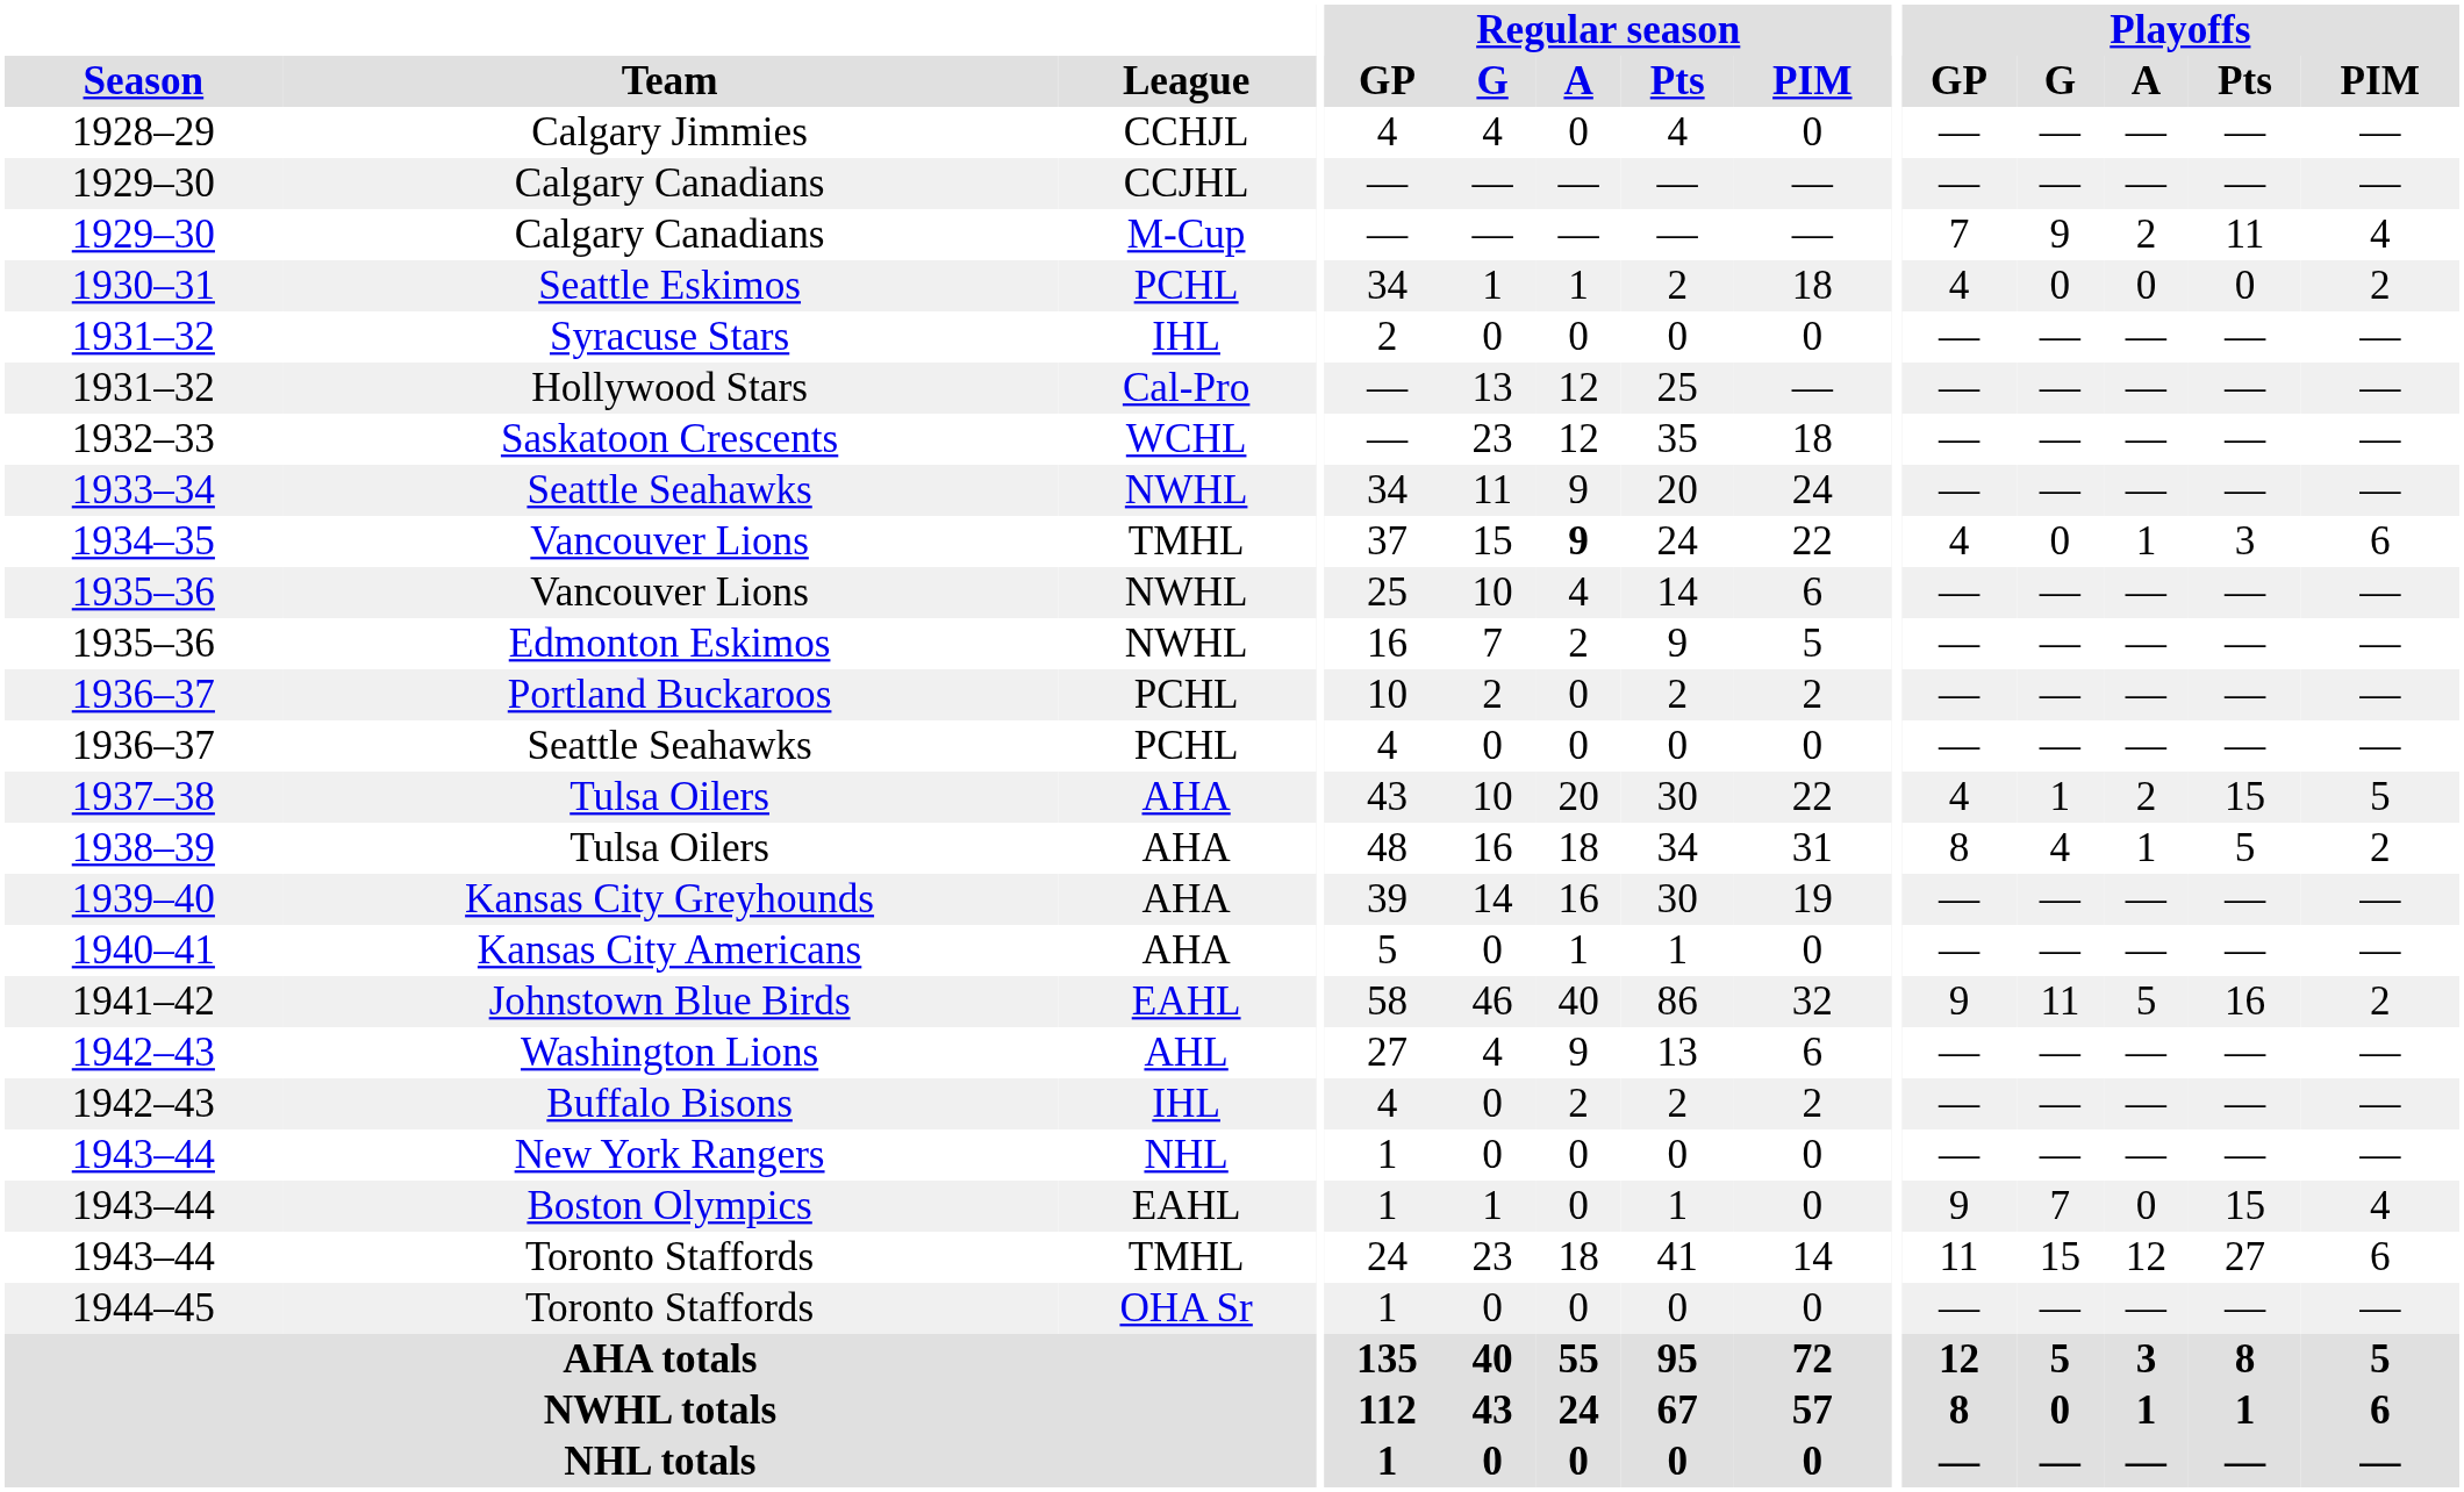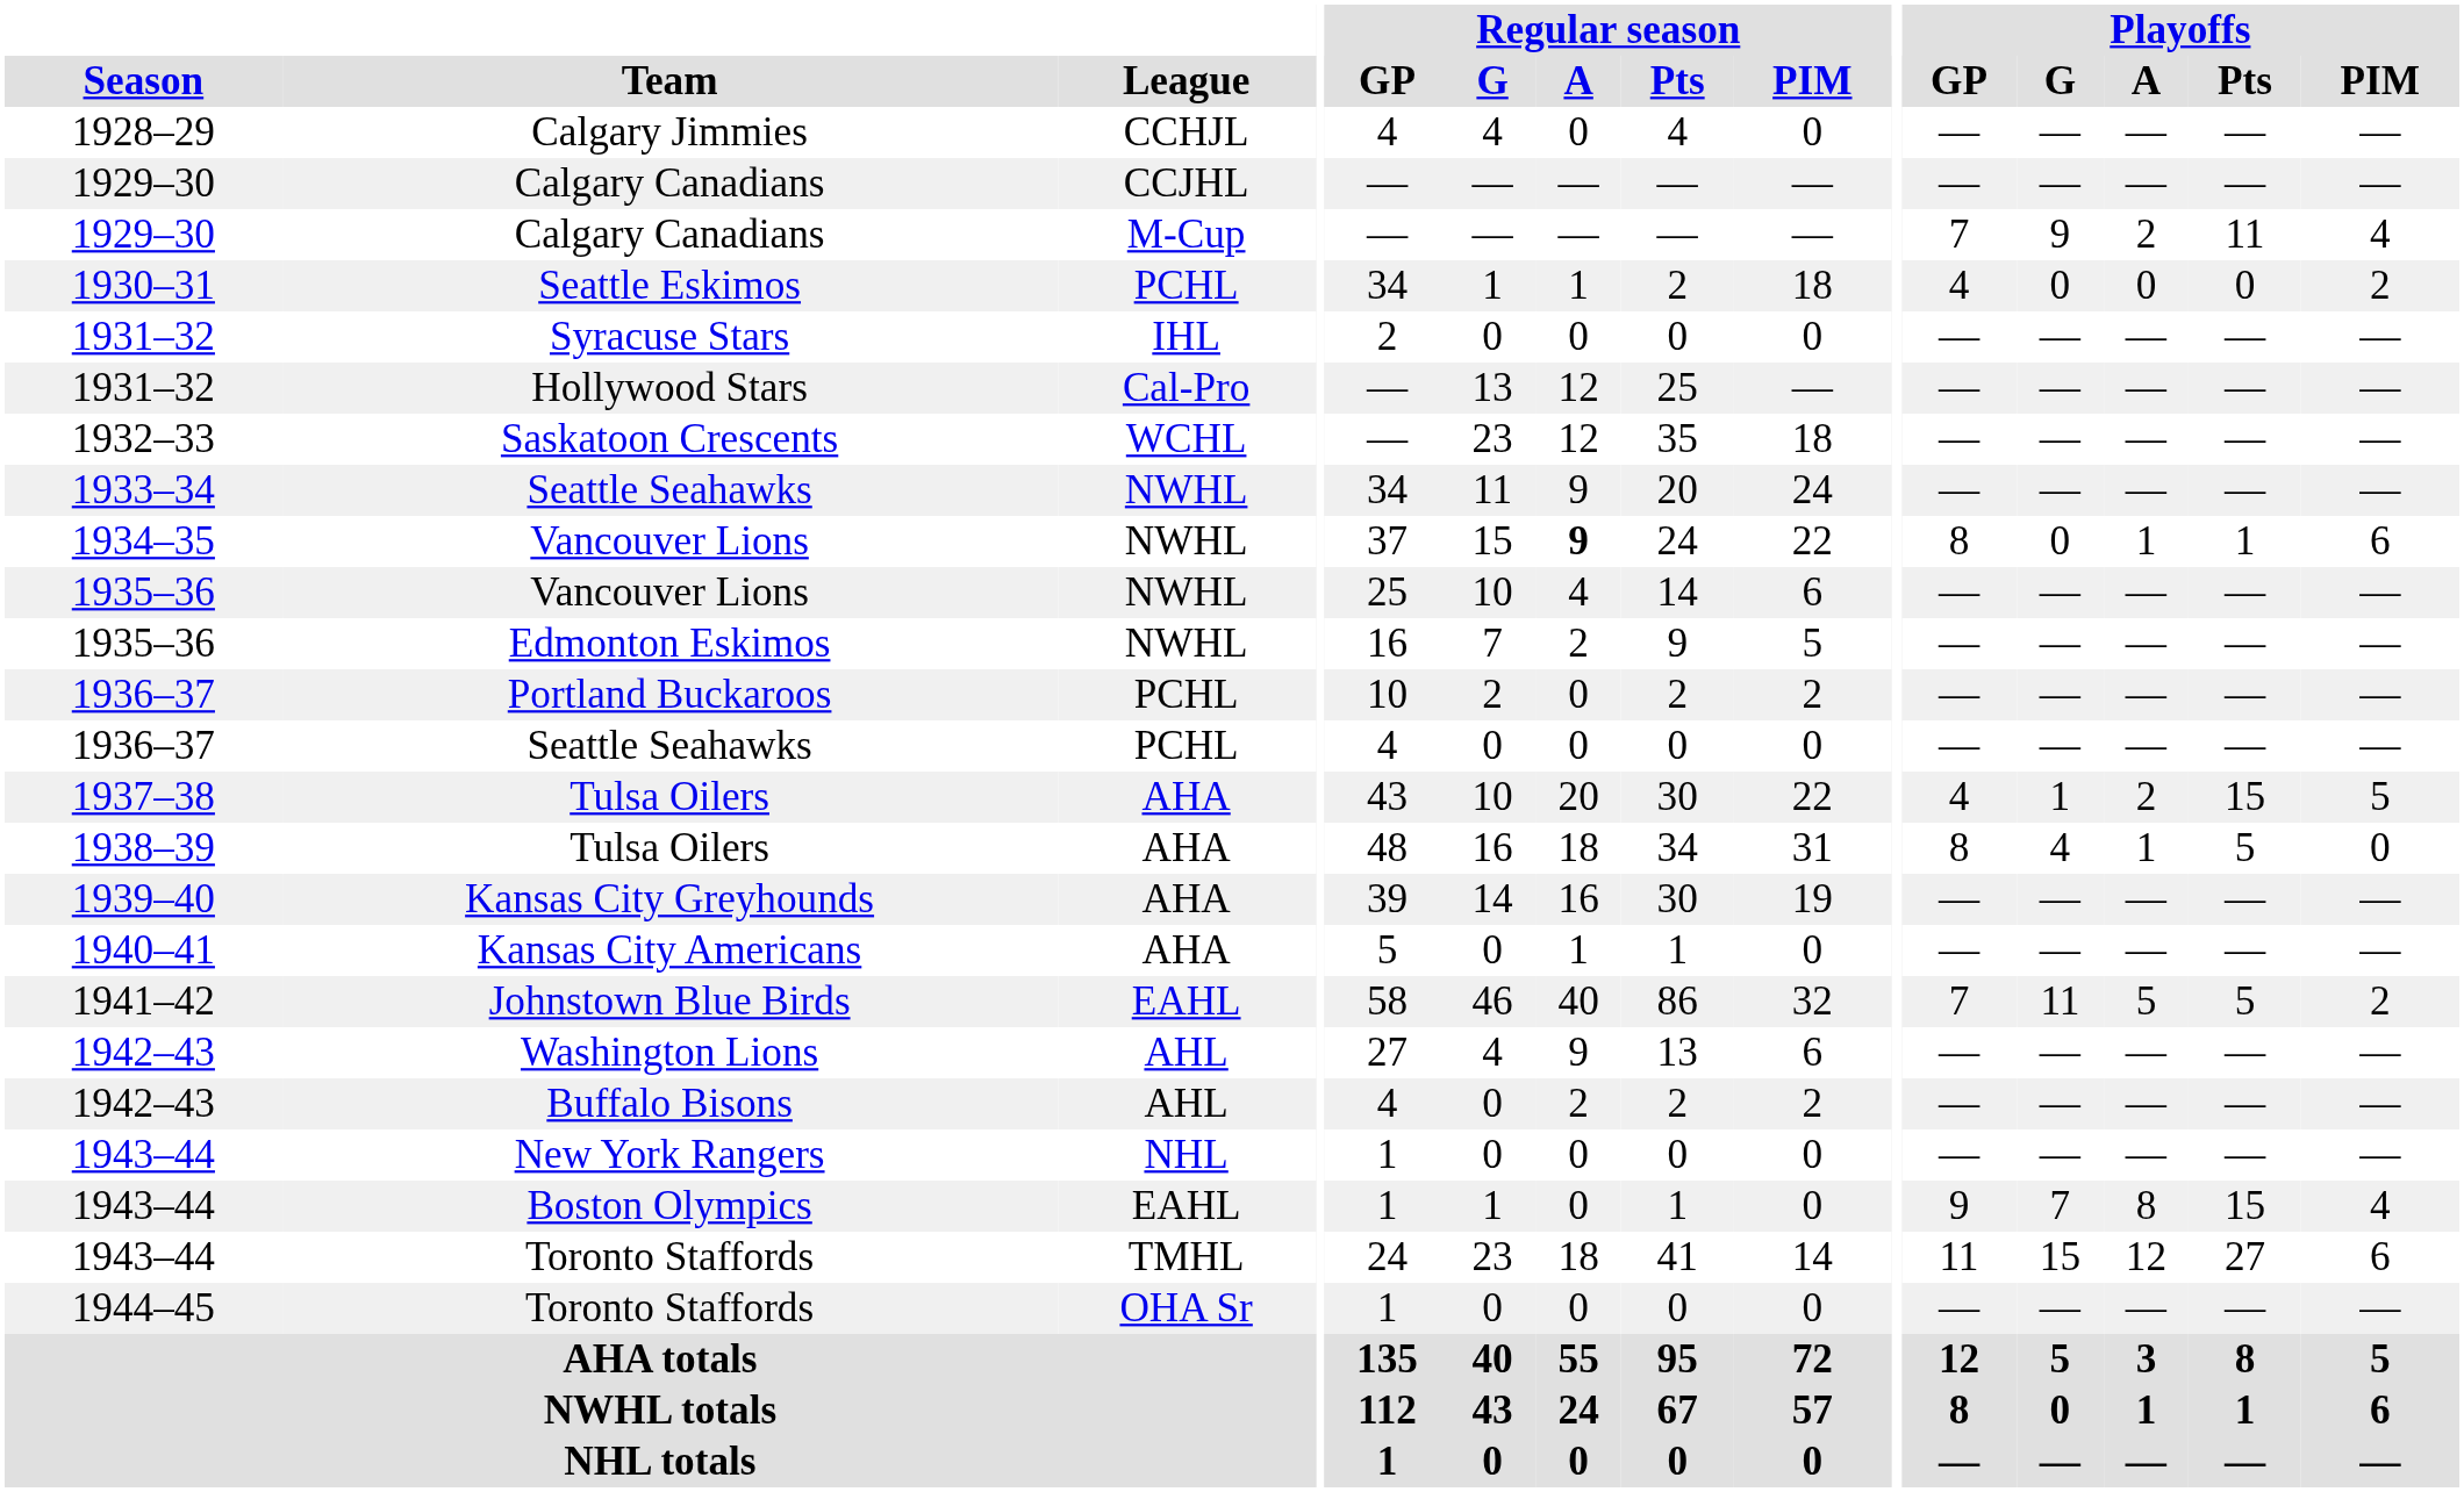 <table border="0" cellpadding="1" cellspacing="0" style="text-align:center; width:60em">
 <tr bgcolor="#e0e0e0">
 <th colspan="3" bgcolor="#ffffff"></th>
 <th rowspan="100" bgcolor="#ffffff"></th>
 <th colspan="5"><a href='#'>Regular season</a></th>
 <th rowspan="100" bgcolor="#ffffff"></th>
 <th colspan="5"><a href='#'>Playoffs</a></th>
 </tr>
 <tr bgcolor="#e0e0e0">
 <th><a href='#'>Season</a></th>
 <th>Team</th>
 <th>League</th>
 <th>GP</th>
 <th><a href='#'>G</a></th>
 <th><a href='#'>A</a></th>
 <th><a href='#'>Pts</a></th>
 <th><a href='#'>PIM</a></th>
 <th>GP</th>
 <th>G</th>
 <th>A</th>
 <th>Pts</th>
 <th>PIM</th>
 </tr>
 <tr>
 <td>1928–29</td>
 <td>Calgary Jimmies</td>
 <td>CCHJL</td>
 <td>4</td>
 <td>4</td>
 <td>0</td>
 <td>4</td>
 <td>0</td>
 <td>—</td>
 <td>—</td>
 <td>—</td>
 <td>—</td>
 <td>—</td>
 </tr>
 <tr bgcolor="#f0f0f0">
 <td>1929–30</td>
 <td>Calgary Canadians</td>
 <td>CCJHL</td>
 <td>—</td>
 <td>—</td>
 <td>—</td>
 <td>—</td>
 <td>—</td>
 <td>—</td>
 <td>—</td>
 <td>—</td>
 <td>—</td>
 <td>—</td>
 </tr>
 <tr>
 <td><a href='#'>1929–30</a></td>
 <td>Calgary Canadians</td>
 <td><a href='#'>M-Cup</a></td>
 <td>—</td>
 <td>—</td>
 <td>—</td>
 <td>—</td>
 <td>—</td>
 <td>7</td>
 <td>9</td>
 <td>2</td>
 <td>11</td>
 <td>4</td>
 </tr>
 <tr bgcolor="#f0f0f0">
 <td><a href='#'>1930–31</a></td>
 <td><a href='#'>Seattle Eskimos</a></td>
 <td><a href='#'>PCHL</a></td>
 <td>34</td>
 <td>1</td>
 <td>1</td>
 <td>2</td>
 <td>18</td>
 <td>4</td>
 <td>0</td>
 <td>0</td>
 <td>0</td>
 <td>2</td>
 </tr>
 <tr>
 <td><a href='#'>1931–32</a></td>
 <td><a href='#'>Syracuse Stars</a></td>
 <td><a href='#'>IHL</a></td>
 <td>2</td>
 <td>0</td>
 <td>0</td>
 <td>0</td>
 <td>0</td>
 <td>—</td>
 <td>—</td>
 <td>—</td>
 <td>—</td>
 <td>—</td>
 </tr>
 <tr bgcolor="#f0f0f0">
 <td>1931–32</td>
 <td>Hollywood Stars</td>
 <td><a href='#'>Cal-Pro</a></td>
 <td>—</td>
 <td>13</td>
 <td>12</td>
 <td>25</td>
 <td>—</td>
 <td>—</td>
 <td>—</td>
 <td>—</td>
 <td>—</td>
 <td>—</td>
 </tr>
 <tr>
 <td>1932–33</td>
 <td><a href='#'>Saskatoon Crescents</a></td>
 <td><a href='#'>WCHL</a></td>
 <td>—</td>
 <td>23</td>
 <td>12</td>
 <td>35</td>
 <td>18</td>
 <td>—</td>
 <td>—</td>
 <td>—</td>
 <td>—</td>
 <td>—</td>
 </tr>
 <tr bgcolor="#f0f0f0">
 <td><a href='#'>1933–34</a></td>
 <td><a href='#'>Seattle Seahawks</a></td>
 <td><a href='#'>NWHL</a></td>
 <td>34</td>
 <td>11</td>
 <td>9</td>
 <td>20</td>
 <td>24</td>
 <td>—</td>
 <td>—</td>
 <td>—</td>
 <td>—</td>
 <td>—</td>
 </tr>
 <tr>
 <td><a href='#'>1934–35</a></td>
 <td><a href='#'>Vancouver Lions</a></td>
-<td>TMHL</td>
+<td>NWHL</td>
 <td>37</td>
 <td>15</td>
 <td><strong>9</strong></td>
 <td>24</td>
 <td>22</td>
-<td>4</td>
+<td>8</td>
 <td>0</td>
 <td>1</td>
-<td>3</td>
+<td>1</td>
 <td>6</td>
 </tr>
 <tr bgcolor="#f0f0f0">
 <td><a href='#'>1935–36</a></td>
 <td>Vancouver Lions</td>
 <td>NWHL</td>
 <td>25</td>
 <td>10</td>
 <td>4</td>
 <td>14</td>
 <td>6</td>
 <td>—</td>
 <td>—</td>
 <td>—</td>
 <td>—</td>
 <td>—</td>
 </tr>
 <tr>
 <td>1935–36</td>
 <td><a href='#'>Edmonton Eskimos</a></td>
 <td>NWHL</td>
 <td>16</td>
 <td>7</td>
 <td>2</td>
 <td>9</td>
 <td>5</td>
 <td>—</td>
 <td>—</td>
 <td>—</td>
 <td>—</td>
 <td>—</td>
 </tr>
 <tr bgcolor="#f0f0f0">
 <td><a href='#'>1936–37</a></td>
 <td><a href='#'>Portland Buckaroos</a></td>
 <td>PCHL</td>
 <td>10</td>
 <td>2</td>
 <td>0</td>
 <td>2</td>
 <td>2</td>
 <td>—</td>
 <td>—</td>
 <td>—</td>
 <td>—</td>
 <td>—</td>
 </tr>
 <tr>
 <td>1936–37</td>
 <td>Seattle Seahawks</td>
 <td>PCHL</td>
 <td>4</td>
 <td>0</td>
 <td>0</td>
 <td>0</td>
 <td>0</td>
 <td>—</td>
 <td>—</td>
 <td>—</td>
 <td>—</td>
 <td>—</td>
 </tr>
 <tr bgcolor="#f0f0f0">
 <td><a href='#'>1937–38</a></td>
 <td><a href='#'>Tulsa Oilers</a></td>
 <td><a href='#'>AHA</a></td>
 <td>43</td>
 <td>10</td>
 <td>20</td>
 <td>30</td>
 <td>22</td>
 <td>4</td>
 <td>1</td>
 <td>2</td>
 <td>15</td>
 <td>5</td>
 </tr>
 <tr>
 <td><a href='#'>1938–39</a></td>
 <td>Tulsa Oilers</td>
 <td>AHA</td>
 <td>48</td>
 <td>16</td>
 <td>18</td>
 <td>34</td>
 <td>31</td>
 <td>8</td>
 <td>4</td>
 <td>1</td>
 <td>5</td>
-<td>2</td>
+<td>0</td>
 </tr>
 <tr bgcolor="#f0f0f0">
 <td><a href='#'>1939–40</a></td>
 <td><a href='#'>Kansas City Greyhounds</a></td>
 <td>AHA</td>
 <td>39</td>
 <td>14</td>
 <td>16</td>
 <td>30</td>
 <td>19</td>
 <td>—</td>
 <td>—</td>
 <td>—</td>
 <td>—</td>
 <td>—</td>
 </tr>
 <tr>
 <td><a href='#'>1940–41</a></td>
 <td><a href='#'>Kansas City Americans</a></td>
 <td>AHA</td>
 <td>5</td>
 <td>0</td>
 <td>1</td>
 <td>1</td>
 <td>0</td>
 <td>—</td>
 <td>—</td>
 <td>—</td>
 <td>—</td>
 <td>—</td>
 </tr>
 <tr bgcolor="#f0f0f0">
 <td>1941–42</td>
 <td><a href='#'>Johnstown Blue Birds</a></td>
 <td><a href='#'>EAHL</a></td>
 <td>58</td>
 <td>46</td>
 <td>40</td>
 <td>86</td>
 <td>32</td>
-<td>9</td>
+<td>7</td>
 <td>11</td>
 <td>5</td>
-<td>16</td>
+<td>5</td>
 <td>2</td>
 </tr>
 <tr>
 <td><a href='#'>1942–43</a></td>
 <td><a href='#'>Washington Lions</a></td>
 <td><a href='#'>AHL</a></td>
 <td>27</td>
 <td>4</td>
 <td>9</td>
 <td>13</td>
 <td>6</td>
 <td>—</td>
 <td>—</td>
 <td>—</td>
 <td>—</td>
 <td>—</td>
 </tr>
 <tr bgcolor="#f0f0f0">
 <td>1942–43</td>
 <td><a href='#'>Buffalo Bisons</a></td>
-<td><a href='#'>IHL</a></td>
+<td>AHL</td>
 <td>4</td>
 <td>0</td>
 <td>2</td>
 <td>2</td>
 <td>2</td>
 <td>—</td>
 <td>—</td>
 <td>—</td>
 <td>—</td>
 <td>—</td>
 </tr>
 <tr>
 <td><a href='#'>1943–44</a></td>
 <td><a href='#'>New York Rangers</a></td>
 <td><a href='#'>NHL</a></td>
 <td>1</td>
 <td>0</td>
 <td>0</td>
 <td>0</td>
 <td>0</td>
 <td>—</td>
 <td>—</td>
 <td>—</td>
 <td>—</td>
 <td>—</td>
 </tr>
 <tr bgcolor="#f0f0f0">
 <td>1943–44</td>
 <td><a href='#'>Boston Olympics</a></td>
 <td>EAHL</td>
 <td>1</td>
 <td>1</td>
 <td>0</td>
 <td>1</td>
 <td>0</td>
 <td>9</td>
 <td>7</td>
-<td>0</td>
+<td>8</td>
 <td>15</td>
 <td>4</td>
 </tr>
 <tr>
 <td>1943–44</td>
 <td>Toronto Staffords</td>
 <td>TMHL</td>
 <td>24</td>
 <td>23</td>
 <td>18</td>
 <td>41</td>
 <td>14</td>
 <td>11</td>
 <td>15</td>
 <td>12</td>
 <td>27</td>
 <td>6</td>
 </tr>
 <tr bgcolor="#f0f0f0">
 <td>1944–45</td>
 <td>Toronto Staffords</td>
 <td><a href='#'>OHA Sr</a></td>
 <td>1</td>
 <td>0</td>
 <td>0</td>
 <td>0</td>
 <td>0</td>
 <td>—</td>
 <td>—</td>
 <td>—</td>
 <td>—</td>
 <td>—</td>
 </tr>
 <tr bgcolor="#e0e0e0">
 <th colspan="3">AHA totals</th>
 <th>135</th>
 <th>40</th>
 <th>55</th>
 <th>95</th>
 <th>72</th>
 <th>12</th>
 <th>5</th>
 <th>3</th>
 <th>8</th>
 <th>5</th>
 </tr>
 <tr bgcolor="#e0e0e0">
 <th colspan="3">NWHL totals</th>
 <th>112</th>
 <th>43</th>
 <th>24</th>
 <th>67</th>
 <th>57</th>
 <th>8</th>
 <th>0</th>
 <th>1</th>
 <th>1</th>
 <th>6</th>
 </tr>
 <tr bgcolor="#e0e0e0">
 <th colspan="3">NHL totals</th>
 <th>1</th>
 <th>0</th>
 <th>0</th>
 <th>0</th>
 <th>0</th>
 <th>—</th>
 <th>—</th>
 <th>—</th>
 <th>—</th>
 <th>—</th>
 </tr>
 </table>
